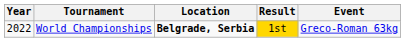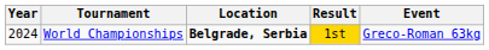 <table class="wikitable" style="font-size:95%;">
 <tr>
 <th>Year</th>
 <th>Tournament</th>
 <th>Location</th>
 <th>Result</th>
 <th>Event</th>
 </tr>
 <tr>
-<td>2022</td>
+<td>2024</td>
 <td><a href='#'>World Championships</a></td>
 <td><strong>Belgrade, Serbia</strong></td>
 <td align="center" bgcolor="gold">1st</td>
 <td><a href='#'>Greco-Roman 63kg</a></td>
 </tr>
 </table>
